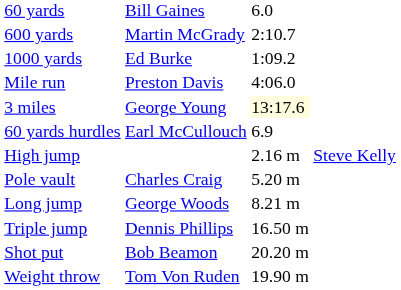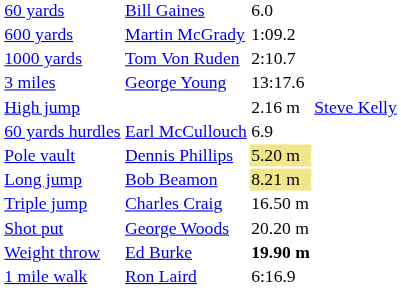 <table>
 <tr>
 <td><a href='#'>60 yards</a></td>
 <td><a href='#'>Bill Gaines</a></td>
 <td>6.0</td>
 <td></td>
 <td></td>
 <td></td>
 <td></td>
 </tr>
 <tr>
 <td><a href='#'>600 yards</a></td>
 <td><a href='#'>Martin McGrady</a></td>
-<td>2:10.7</td>
+<td>1:09.2</td>
 <td></td>
 <td></td>
 <td></td>
 <td></td>
 </tr>
 <tr>
 <td><a href='#'>1000 yards</a></td>
-<td><a href='#'>Ed Burke</a></td>
-<td>1:09.2</td>
-<td></td>
-<td></td>
-<td></td>
-<td></td>
-</tr>
-<tr>
-<td><a href='#'>Mile run</a></td>
-<td><a href='#'>Preston Davis</a></td>
-<td>4:06.0</td>
+<td><a href='#'>Tom Von Ruden</a></td>
+<td>2:10.7</td>
 <td></td>
 <td></td>
 <td></td>
 <td></td>
 </tr>
 <tr>
 <td><a href='#'>3 miles</a></td>
 <td><a href='#'>George Young</a></td>
-<td style="background: lightyellow;">13:17.6</td>
-<td></td>
-<td></td>
-<td></td>
-<td></td>
-</tr>
-<tr>
-<td><a href='#'>60 yards hurdles</a></td>
-<td><a href='#'>Earl McCullouch</a></td>
-<td>6.9</td>
+<td>13:17.6</td>
 <td></td>
 <td></td>
 <td></td>
 <td></td>
 </tr>
 <tr>
 <td><a href='#'>High jump</a></td>
 <td></td>
 <td>2.16 m</td>
 <td><a href='#'>Steve Kelly</a></td>
 <td></td>
 <td></td>
 <td></td>
 </tr>
 <tr>
+<td><a href='#'>60 yards hurdles</a></td>
+<td><a href='#'>Earl McCullouch</a></td>
+<td>6.9</td>
+<td></td>
+<td></td>
+<td></td>
+<td></td>
+</tr>
+<tr>
 <td><a href='#'>Pole vault</a></td>
-<td><a href='#'>Charles Craig</a></td>
-<td>5.20 m</td>
+<td><a href='#'>Dennis Phillips</a></td>
+<td style="background: khaki;">5.20 m</td>
 <td></td>
 <td></td>
 <td></td>
 <td></td>
 </tr>
 <tr>
 <td><a href='#'>Long jump</a></td>
-<td><a href='#'>George Woods</a></td>
-<td>8.21 m</td>
+<td><a href='#'>Bob Beamon</a></td>
+<td style="background: khaki;">8.21 m</td>
 <td></td>
 <td></td>
 <td></td>
 <td></td>
 </tr>
 <tr>
 <td><a href='#'>Triple jump</a></td>
-<td><a href='#'>Dennis Phillips</a></td>
+<td><a href='#'>Charles Craig</a></td>
 <td>16.50 m</td>
 <td></td>
 <td></td>
 <td></td>
 <td></td>
 </tr>
 <tr>
 <td><a href='#'>Shot put</a></td>
-<td><a href='#'>Bob Beamon</a></td>
+<td><a href='#'>George Woods</a></td>
 <td>20.20 m</td>
 <td></td>
 <td></td>
 <td></td>
 <td></td>
 </tr>
 <tr>
 <td><a href='#'>Weight throw</a></td>
-<td><a href='#'>Tom Von Ruden</a></td>
-<td>19.90 m</td>
+<td><a href='#'>Ed Burke</a></td>
+<td><strong>19.90 m</strong></td>
+<td></td>
+<td></td>
+<td></td>
+<td></td>
+</tr>
+<tr>
+<td><a href='#'>1 mile walk</a></td>
+<td><a href='#'>Ron Laird</a></td>
+<td>6:16.9</td>
 <td></td>
 <td></td>
 <td></td>
 <td></td>
 </tr>
 </table>
